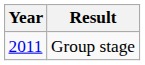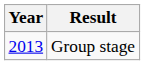 <table class="wikitable">
 <tr>
 <th>Year</th>
 <th>Result</th>
 </tr>
 <tr>
-<td> <a href='#'>2011</a></td>
+<td> <a href='#'>2013</a></td>
 <td>Group stage</td>
 </tr>
 </table>
